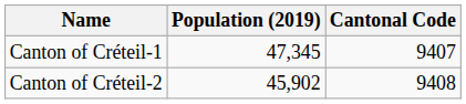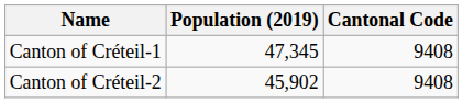 <table class="wikitable">
 <tr>
 <th>Name</th>
 <th>Population (2019)</th>
 <th>Cantonal Code</th>
 </tr>
 <tr>
 <td>Canton of Créteil-1</td>
 <td align="right">47,345</td>
-<td align="right">9407</td>
+<td align="right">9408</td>
 </tr>
 <tr>
 <td>Canton of Créteil-2</td>
 <td align="right">45,902</td>
 <td align="right">9408</td>
 </tr>
 </table>
